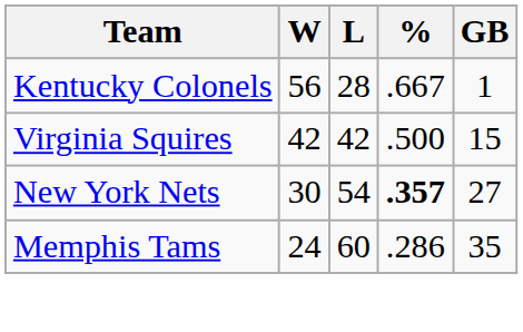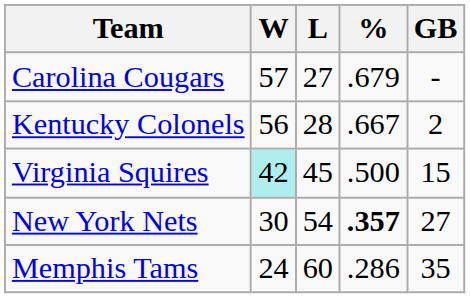 <table class="wikitable" style="text-align: center;">
 <tr>
 <th>Team</th>
 <th>W</th>
 <th>L</th>
 <th>%</th>
 <th>GB</th>
 </tr>
 <tr>
+<td align="left"><a href='#'>Carolina Cougars</a></td>
+<td>57</td>
+<td>27</td>
+<td>.679</td>
+<td>-</td>
+</tr>
+<tr>
 <td align="left"><a href='#'>Kentucky Colonels</a></td>
 <td>56</td>
 <td>28</td>
 <td>.667</td>
-<td>1</td>
+<td>2</td>
 </tr>
 <tr>
 <td align="left"><a href='#'>Virginia Squires</a></td>
-<td>42</td>
-<td>42</td>
+<td style="background: paleturquoise;">42</td>
+<td>45</td>
 <td>.500</td>
 <td>15</td>
 </tr>
 <tr>
 <td align="left"><a href='#'>New York Nets</a></td>
 <td>30</td>
 <td>54</td>
 <td><strong>.357</strong></td>
 <td>27</td>
 </tr>
 <tr>
 <td align="left"><a href='#'>Memphis Tams</a></td>
 <td>24</td>
 <td>60</td>
 <td>.286</td>
 <td>35</td>
 </tr>
 </table>
